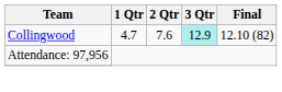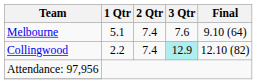 <table class="wikitable">
 <tr>
 <th>Team</th>
 <th>1 Qtr</th>
 <th>2 Qtr</th>
 <th>3 Qtr</th>
 <th>Final</th>
 </tr>
 <tr>
+<td><a href='#'>Melbourne</a></td>
+<td align=center>5.1</td>
+<td align=center>7.4</td>
+<td align=center>7.6</td>
+<td align=center>9.10 (64)</td>
+</tr>
+<tr>
 <td><a href='#'>Collingwood</a></td>
-<td align=center>4.7</td>
-<td align=center>7.6</td>
+<td align=center>2.2</td>
+<td align=center>7.4</td>
 <td align=center style="background: paleturquoise;">12.9</td>
 <td align=center>12.10 (82)</td>
 </tr>
 <tr>
 <td align=center>Attendance: 97,956</td>
 </tr>
 <tr>
 </tr>
 </table>
